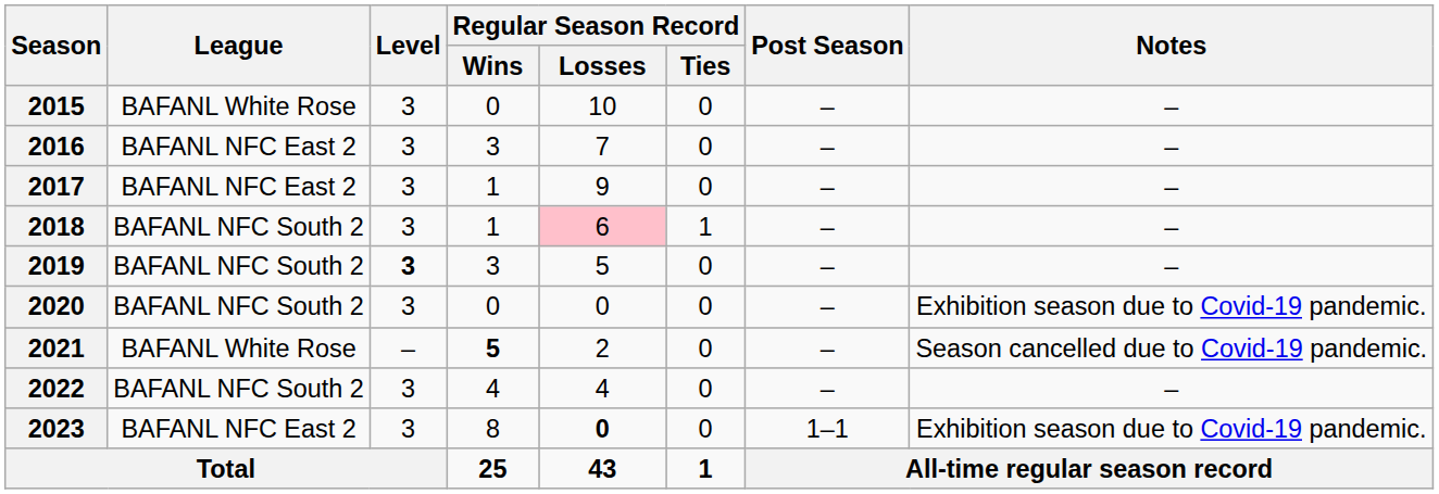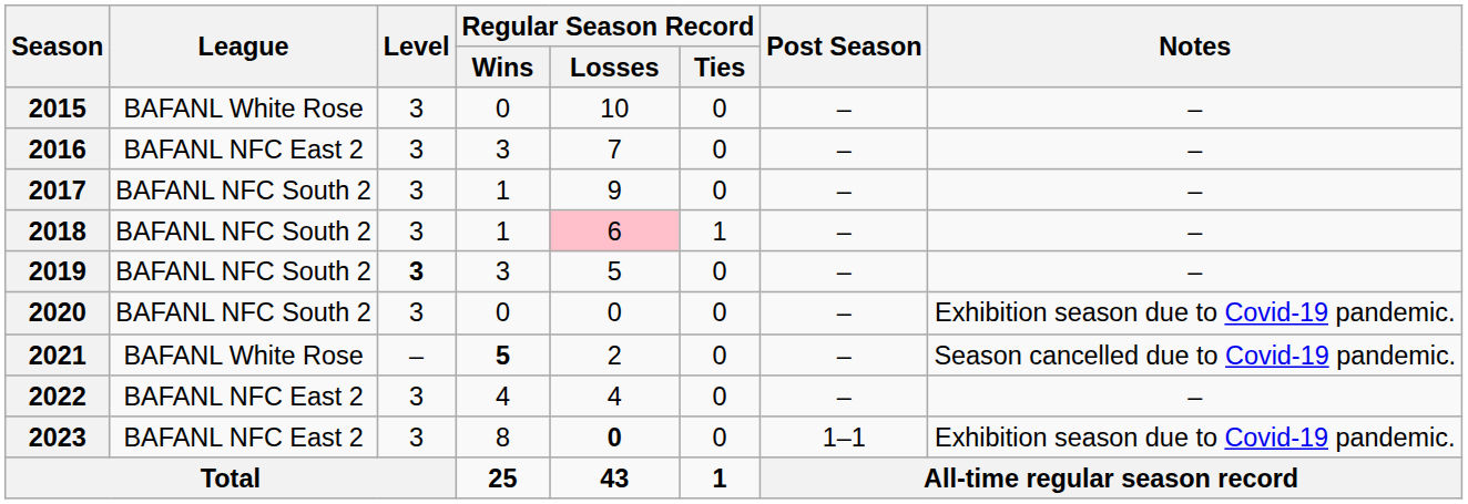 <table class="wikitable" style="text-align:center; font-size:95%">
 <tr>
 <th rowspan="2">Season</th>
 <th rowspan="2">League</th>
 <th rowspan="2">Level</th>
 <th colspan="3">Regular Season Record</th>
 <th rowspan="2">Post Season</th>
 <th rowspan="2">Notes</th>
 </tr>
 <tr>
 <th>Wins</th>
 <th>Losses</th>
 <th>Ties</th>
 </tr>
 <tr>
 <th align="center">2015</th>
 <td align="center">BAFANL White Rose</td>
 <td align="center">3</td>
 <td align="center">0</td>
 <td align="center">10</td>
 <td align="center">0</td>
 <td align="center">–</td>
 <td align="center">–</td>
 </tr>
 <tr>
 <th align="center">2016</th>
 <td align="center">BAFANL NFC East 2</td>
 <td align="center">3</td>
 <td align="center">3</td>
 <td align="center">7</td>
 <td align="center">0</td>
 <td align="center">–</td>
 <td align="center">–</td>
 </tr>
 <tr>
 <th align="center">2017</th>
-<td align="center">BAFANL NFC East 2</td>
+<td align="center">BAFANL NFC South 2</td>
 <td align="center">3</td>
 <td align="center">1</td>
 <td align="center">9</td>
 <td align="center">0</td>
 <td align="center">–</td>
 <td align="center">–</td>
 </tr>
 <tr>
 <th align="center">2018</th>
 <td align="center">BAFANL NFC South 2</td>
 <td align="center">3</td>
 <td align="center">1</td>
 <td align="center" style="background: pink;">6</td>
 <td align="center">1</td>
 <td align="center">–</td>
 <td align="center">–</td>
 </tr>
 <tr>
 <th align="center">2019</th>
 <td align="center">BAFANL NFC South 2</td>
 <td align="center"><strong>3</strong></td>
 <td align="center">3</td>
 <td align="center">5</td>
 <td align="center">0</td>
 <td align="center">–</td>
 <td align="center">–</td>
 </tr>
 <tr>
 <th align="center">2020</th>
 <td align="center">BAFANL NFC South 2</td>
 <td align="center">3</td>
 <td align="center">0</td>
 <td align="center">0</td>
 <td align="center">0</td>
 <td align="center">–</td>
 <td align="center">Exhibition season due to <a href='#'>Covid-19</a> pandemic.</td>
 </tr>
 <tr>
 <th align="center">2021</th>
 <td align="center">BAFANL White Rose</td>
 <td align="center">–</td>
 <td align="center"><strong>5</strong></td>
 <td align="center">2</td>
 <td align="center">0</td>
 <td align="center">–</td>
 <td align="center">Season cancelled due to <a href='#'>Covid-19</a> pandemic.</td>
 </tr>
 <tr>
 <th align="center">2022</th>
-<td align="center">BAFANL NFC South 2</td>
+<td align="center">BAFANL NFC East 2</td>
 <td align="center">3</td>
 <td align="center">4</td>
 <td align="center">4</td>
 <td align="center">0</td>
 <td align="center">–</td>
 <td align="center">–</td>
 </tr>
 <tr>
 <th align="center">2023</th>
 <td align="center">BAFANL NFC East 2</td>
 <td align="center">3</td>
 <td align="center">8</td>
 <td align="center"><strong>0</strong></td>
 <td align="center">0</td>
 <td align="center">1–1</td>
 <td align="center">Exhibition season due to <a href='#'>Covid-19</a> pandemic.</td>
 </tr>
 <tr>
 <th align="center" rowSpan="4" colSpan="3">Total</th>
 <td align="center"><strong>25</strong></td>
 <td align="center"><strong>43</strong></td>
 <td align="center"><strong>1</strong></td>
 <th align="center" colSpan="3">All-time regular season record</th>
 </tr>
 </table>
